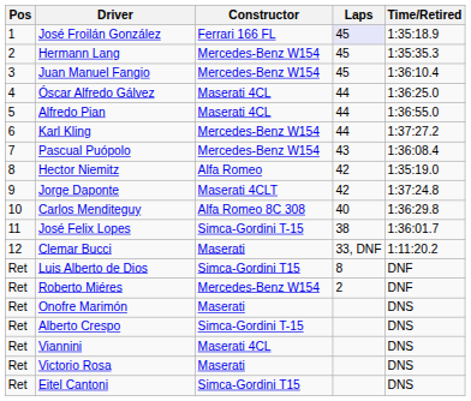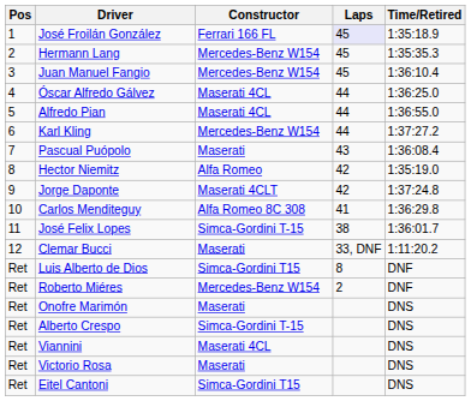 <table class="wikitable">
 <tr>
 <th style="width:32px;">Pos</th>
 <th style="width:200px;">Driver</th>
 <th style="width:172px;">Constructor</th>
 <th style="width:60px;">Laps</th>
 <th style="width:84px;">Time/Retired</th>
 </tr>
 <tr>
 <td>1</td>
 <td> <a href='#'>José Froilán González</a></td>
 <td><a href='#'>Ferrari 166 FL</a></td>
 <td style="background: lavender;">45</td>
 <td>1:35:18.9</td>
 </tr>
 <tr>
 <td>2</td>
 <td> <a href='#'>Hermann Lang</a></td>
 <td><a href='#'>Mercedes-Benz W154</a></td>
 <td>45</td>
 <td>1:35:35.3</td>
 </tr>
 <tr>
 <td>3</td>
 <td> <a href='#'>Juan Manuel Fangio</a></td>
 <td><a href='#'>Mercedes-Benz W154</a></td>
 <td>45</td>
 <td>1:36:10.4</td>
 </tr>
 <tr>
 <td>4</td>
 <td> <a href='#'>Óscar Alfredo Gálvez</a></td>
 <td><a href='#'>Maserati 4CL</a></td>
 <td>44</td>
 <td>1:36:25.0</td>
 </tr>
 <tr>
 <td>5</td>
 <td> <a href='#'>Alfredo Pian</a></td>
 <td><a href='#'>Maserati 4CL</a></td>
 <td>44</td>
 <td>1:36:55.0</td>
 </tr>
 <tr>
 <td>6</td>
 <td> <a href='#'>Karl Kling</a></td>
 <td><a href='#'>Mercedes-Benz W154</a></td>
 <td>44</td>
 <td>1:37:27.2</td>
 </tr>
 <tr>
 <td>7</td>
 <td> <a href='#'>Pascual Puópolo</a></td>
-<td><a href='#'>Mercedes-Benz W154</a></td>
+<td><a href='#'>Maserati</a></td>
 <td>43</td>
 <td>1:36:08.4</td>
 </tr>
 <tr>
 <td>8</td>
 <td> <a href='#'>Hector Niemitz</a></td>
 <td><a href='#'>Alfa Romeo</a></td>
 <td>42</td>
 <td>1:35:19.0</td>
 </tr>
 <tr>
 <td>9</td>
 <td> <a href='#'>Jorge Daponte</a></td>
 <td><a href='#'>Maserati 4CLT</a></td>
 <td>42</td>
 <td>1:37:24.8</td>
 </tr>
 <tr>
 <td>10</td>
 <td> <a href='#'>Carlos Menditeguy</a></td>
 <td><a href='#'>Alfa Romeo 8C 308</a></td>
-<td>40</td>
+<td>41</td>
 <td>1:36:29.8</td>
 </tr>
 <tr>
 <td>11</td>
 <td> <a href='#'>José Felix Lopes</a></td>
 <td><a href='#'>Simca-Gordini T-15</a></td>
 <td>38</td>
 <td>1:36:01.7</td>
 </tr>
 <tr>
 <td>12</td>
 <td> <a href='#'>Clemar Bucci</a></td>
 <td><a href='#'>Maserati</a></td>
 <td>33, DNF</td>
 <td>1:11:20.2</td>
 </tr>
 <tr>
 <td>Ret</td>
 <td> <a href='#'>Luis Alberto de Dios</a></td>
 <td><a href='#'>Simca-Gordini T15</a></td>
 <td>8</td>
 <td>DNF</td>
 </tr>
 <tr>
 <td>Ret</td>
 <td> <a href='#'>Roberto Miéres</a></td>
 <td><a href='#'>Mercedes-Benz W154</a></td>
 <td>2</td>
 <td>DNF</td>
 </tr>
 <tr>
 <td>Ret</td>
 <td> <a href='#'>Onofre Marimón</a></td>
 <td><a href='#'>Maserati</a></td>
 <td></td>
 <td>DNS</td>
 </tr>
 <tr>
 <td>Ret</td>
 <td> <a href='#'>Alberto Crespo</a></td>
 <td><a href='#'>Simca-Gordini T-15</a></td>
 <td></td>
 <td>DNS</td>
 </tr>
 <tr>
 <td>Ret</td>
 <td> <a href='#'>Viannini</a></td>
 <td><a href='#'>Maserati 4CL</a></td>
 <td></td>
 <td>DNS</td>
 </tr>
 <tr>
 <td>Ret</td>
 <td> <a href='#'>Victorio Rosa</a></td>
 <td><a href='#'>Maserati</a></td>
 <td></td>
 <td>DNS</td>
 </tr>
 <tr>
 <td>Ret</td>
 <td> <a href='#'>Eitel Cantoni</a></td>
 <td><a href='#'>Simca-Gordini T15</a></td>
 <td></td>
 <td>DNS</td>
 </tr>
 </table>
